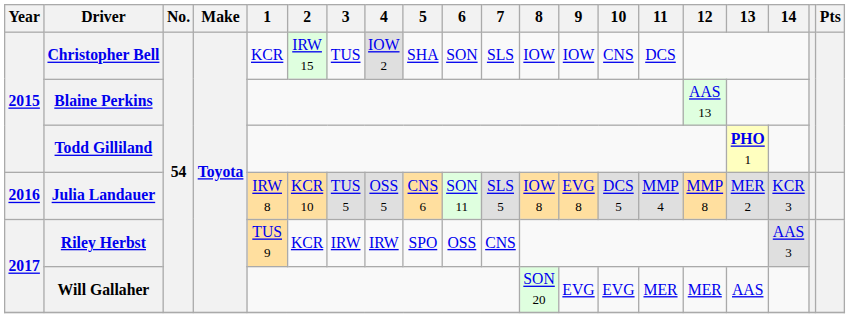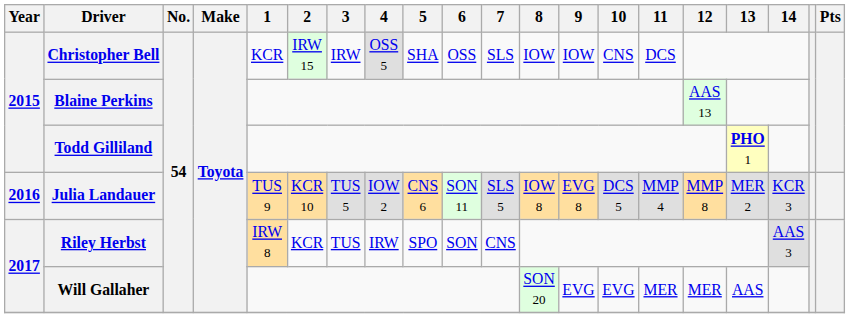 <table class="wikitable" style="text-align:center; font-size:75%">
 <tr>
 <th>Year</th>
 <th>Driver</th>
 <th>No.</th>
 <th>Make</th>
 <th>1</th>
 <th>2</th>
 <th>3</th>
 <th>4</th>
 <th>5</th>
 <th>6</th>
 <th>7</th>
 <th>8</th>
 <th>9</th>
 <th>10</th>
 <th>11</th>
 <th>12</th>
 <th>13</th>
 <th>14</th>
 <th></th>
 <th>Pts</th>
 </tr>
 <tr>
 <th rowspan=3><a href='#'>2015</a></th>
 <th><a href='#'>Christopher Bell</a></th>
 <th Rowspan=6>54</th>
 <th rowspan=6><a href='#'>Toyota</a></th>
 <td><a href='#'>KCR</a></td>
 <td style="background:#DFFFDF;"><a href='#'>IRW</a><br><small>15</small></td>
-<td><a href='#'>TUS</a></td>
-<td style="background:#DFDFDF;"><a href='#'>IOW</a><br><small>2</small></td>
+<td><a href='#'>IRW</a></td>
+<td style="background:#DFDFDF;"><a href='#'>OSS</a><br><small>5</small></td>
 <td><a href='#'>SHA</a></td>
-<td><a href='#'>SON</a></td>
+<td><a href='#'>OSS</a></td>
 <td><a href='#'>SLS</a></td>
 <td><a href='#'>IOW</a></td>
 <td><a href='#'>IOW</a></td>
 <td><a href='#'>CNS</a></td>
 <td><a href='#'>DCS</a></td>
 <td colspan=3></td>
 <th rowspan=3></th>
 <th rowspan=3></th>
 </tr>
 <tr>
 <th><a href='#'>Blaine Perkins</a></th>
 <td colspan=11></td>
 <td style="background:#DFFFDF;"><a href='#'>AAS</a><br><small>13</small></td>
 <td colspan=2></td>
 </tr>
 <tr>
 <th><a href='#'>Todd Gilliland</a></th>
 <td colspan=12></td>
 <td style="background:#FFFFBF;"><strong><a href='#'>PHO</a></strong><br><small>1</small></td>
 <td></td>
 </tr>
 <tr>
 <th><a href='#'>2016</a></th>
 <th><a href='#'>Julia Landauer</a></th>
-<td style="background:#FFDF9F;"><a href='#'>IRW</a><br><small>8</small></td>
+<td style="background:#FFDF9F;"><a href='#'>TUS</a><br><small>9</small></td>
 <td style="background:#FFDF9F;"><a href='#'>KCR</a><br><small>10</small></td>
 <td style="background:#DFDFDF;"><a href='#'>TUS</a><br><small>5</small></td>
-<td style="background:#DFDFDF;"><a href='#'>OSS</a><br><small>5</small></td>
+<td style="background:#DFDFDF;"><a href='#'>IOW</a><br><small>2</small></td>
 <td style="background:#FFDF9F;"><a href='#'>CNS</a><br><small>6</small></td>
 <td style="background:#DFFFDF;"><a href='#'>SON</a><br><small>11</small></td>
 <td style="background:#DFDFDF;"><a href='#'>SLS</a><br><small>5</small></td>
 <td style="background:#FFDF9F;"><a href='#'>IOW</a><br><small>8</small></td>
 <td style="background:#FFDF9F;"><a href='#'>EVG</a><br><small>8</small></td>
 <td style="background:#DFDFDF;"><a href='#'>DCS</a><br><small>5</small></td>
 <td style="background:#DFDFDF;"><a href='#'>MMP</a><br><small>4</small></td>
 <td style="background:#FFDF9F;"><a href='#'>MMP</a><br><small>8</small></td>
 <td style="background:#DFDFDF;"><a href='#'>MER</a><br><small>2</small></td>
 <td style="background:#DFDFDF;"><a href='#'>KCR</a><br><small>3</small></td>
 <th></th>
 <th></th>
 </tr>
 <tr>
 <th rowspan=2><a href='#'>2017</a></th>
 <th><a href='#'>Riley Herbst</a></th>
-<td style="background:#FFDF9F;"><a href='#'>TUS</a><br><small>9</small></td>
+<td style="background:#FFDF9F;"><a href='#'>IRW</a><br><small>8</small></td>
 <td><a href='#'>KCR</a></td>
-<td><a href='#'>IRW</a></td>
+<td><a href='#'>TUS</a></td>
 <td><a href='#'>IRW</a></td>
 <td><a href='#'>SPO</a></td>
-<td><a href='#'>OSS</a></td>
+<td><a href='#'>SON</a></td>
 <td><a href='#'>CNS</a></td>
 <td colspan=6></td>
 <td style="background:#DFDFDF;"><a href='#'>AAS</a><br><small>3</small></td>
 <th rowspan=2></th>
 <th rowspan=2></th>
 </tr>
 <tr>
 <th>Will Gallaher</th>
 <td colspan=7></td>
 <td style="background:#DFFFDF;"><a href='#'>SON</a><br><small>20</small></td>
 <td><a href='#'>EVG</a></td>
 <td><a href='#'>EVG</a></td>
 <td><a href='#'>MER</a></td>
 <td><a href='#'>MER</a></td>
 <td><a href='#'>AAS</a></td>
 <td></td>
 </tr>
 <tr>
 </tr>
 </table>
